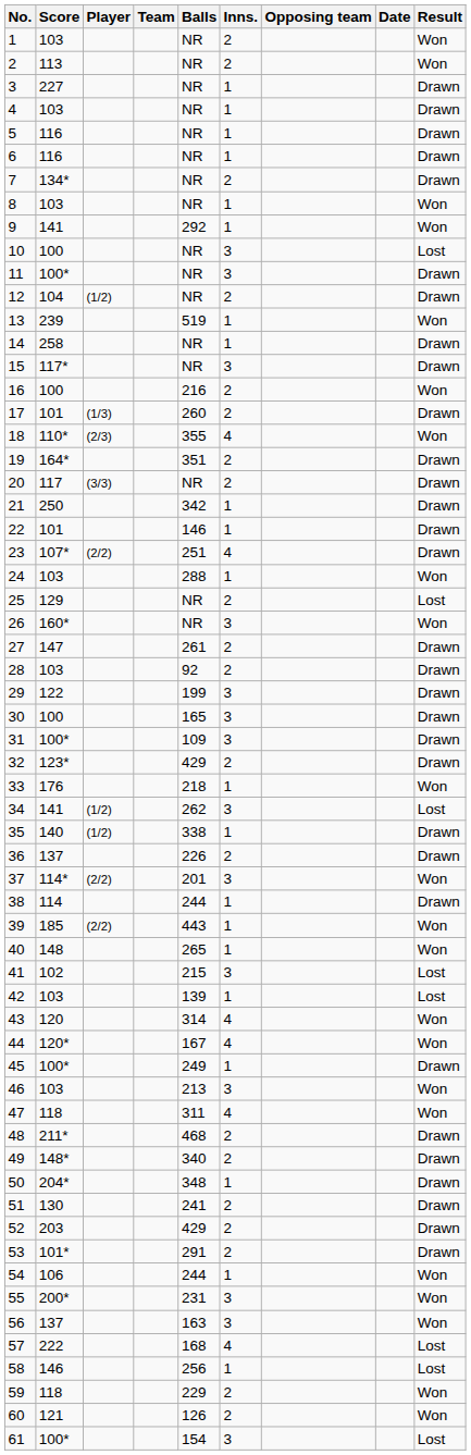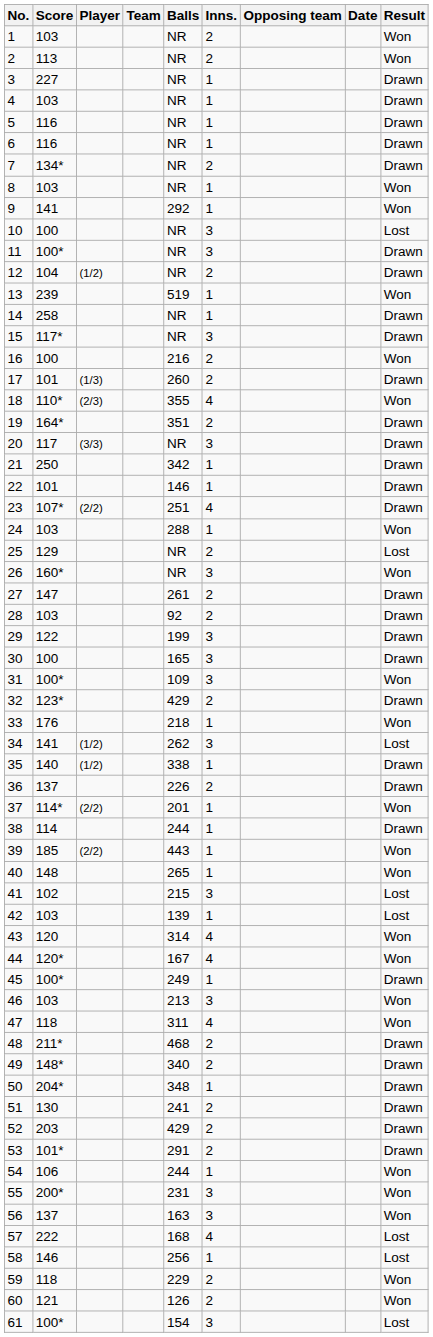 <table class="wikitable sortable" style="font-size:95%">
 <tr>
 <th>No.</th>
 <th>Score</th>
 <th>Player</th>
 <th>Team</th>
 <th>Balls</th>
 <th>Inns.</th>
 <th>Opposing team</th>
 <th>Date</th>
 <th>Result</th>
 </tr>
 <tr>
 <td>1</td>
 <td> 103</td>
 <td></td>
 <td></td>
 <td> NR</td>
 <td>2</td>
 <td></td>
 <td></td>
 <td>Won</td>
 </tr>
 <tr>
 <td>2</td>
 <td> 113</td>
 <td></td>
 <td></td>
 <td> NR</td>
 <td>2</td>
 <td></td>
 <td></td>
 <td>Won</td>
 </tr>
 <tr>
 <td>3</td>
 <td> 227</td>
 <td></td>
 <td></td>
 <td> NR</td>
 <td>1</td>
 <td></td>
 <td></td>
 <td>Drawn</td>
 </tr>
 <tr>
 <td>4</td>
 <td> 103</td>
 <td></td>
 <td></td>
 <td> NR</td>
 <td>1</td>
 <td></td>
 <td></td>
 <td>Drawn</td>
 </tr>
 <tr>
 <td>5</td>
 <td> 116</td>
 <td></td>
 <td></td>
 <td> NR</td>
 <td>1</td>
 <td></td>
 <td></td>
 <td>Drawn</td>
 </tr>
 <tr>
 <td>6</td>
 <td> 116</td>
 <td></td>
 <td></td>
 <td> NR</td>
 <td>1</td>
 <td></td>
 <td></td>
 <td>Drawn</td>
 </tr>
 <tr>
 <td>7</td>
 <td> 134*</td>
 <td></td>
 <td></td>
 <td> NR</td>
 <td>2</td>
 <td></td>
 <td></td>
 <td>Drawn</td>
 </tr>
 <tr>
 <td>8</td>
 <td> 103</td>
 <td></td>
 <td></td>
 <td> NR</td>
 <td>1</td>
 <td></td>
 <td></td>
 <td>Won</td>
 </tr>
 <tr>
 <td>9</td>
 <td> 141</td>
 <td></td>
 <td></td>
 <td> 292</td>
 <td>1</td>
 <td></td>
 <td></td>
 <td>Won</td>
 </tr>
 <tr>
 <td>10</td>
 <td> 100</td>
 <td></td>
 <td></td>
 <td> NR</td>
 <td>3</td>
 <td></td>
 <td></td>
 <td>Lost</td>
 </tr>
 <tr>
 <td>11</td>
 <td> 100*</td>
 <td></td>
 <td></td>
 <td> NR</td>
 <td>3</td>
 <td></td>
 <td></td>
 <td>Drawn</td>
 </tr>
 <tr>
 <td>12</td>
 <td> 104</td>
 <td> <small>(1/2)</small></td>
 <td></td>
 <td> NR</td>
 <td>2</td>
 <td></td>
 <td></td>
 <td>Drawn</td>
 </tr>
 <tr>
 <td>13</td>
 <td> 239</td>
 <td></td>
 <td></td>
 <td> 519</td>
 <td>1</td>
 <td></td>
 <td></td>
 <td>Won</td>
 </tr>
 <tr>
 <td>14</td>
 <td> 258</td>
 <td></td>
 <td></td>
 <td> NR</td>
 <td>1</td>
 <td></td>
 <td></td>
 <td>Drawn</td>
 </tr>
 <tr>
 <td>15</td>
 <td> 117*</td>
 <td></td>
 <td></td>
 <td> NR</td>
 <td>3</td>
 <td></td>
 <td></td>
 <td>Drawn</td>
 </tr>
 <tr>
 <td>16</td>
 <td> 100</td>
 <td></td>
 <td></td>
 <td> 216</td>
 <td>2</td>
 <td></td>
 <td></td>
 <td>Won</td>
 </tr>
 <tr>
 <td>17</td>
 <td> 101</td>
 <td> <small>(1/3)</small></td>
 <td></td>
 <td> 260</td>
 <td>2</td>
 <td></td>
 <td></td>
 <td>Drawn</td>
 </tr>
 <tr>
 <td>18</td>
 <td> 110*</td>
 <td> <small>(2/3)</small></td>
 <td></td>
 <td> 355</td>
 <td>4</td>
 <td></td>
 <td></td>
 <td>Won</td>
 </tr>
 <tr>
 <td>19</td>
 <td> 164*</td>
 <td></td>
 <td></td>
 <td> 351</td>
 <td>2</td>
 <td></td>
 <td></td>
 <td>Drawn</td>
 </tr>
 <tr>
 <td>20</td>
 <td> 117</td>
 <td> <small>(3/3)</small></td>
 <td></td>
 <td> NR</td>
-<td>2</td>
+<td>3</td>
 <td></td>
 <td></td>
 <td>Drawn</td>
 </tr>
 <tr>
 <td>21</td>
 <td> 250</td>
 <td></td>
 <td></td>
 <td> 342</td>
 <td>1</td>
 <td></td>
 <td></td>
 <td>Drawn</td>
 </tr>
 <tr>
 <td>22</td>
 <td> 101</td>
 <td></td>
 <td></td>
 <td> 146</td>
 <td>1</td>
 <td></td>
 <td></td>
 <td>Drawn</td>
 </tr>
 <tr>
 <td>23</td>
 <td> 107*</td>
 <td> <small>(2/2)</small></td>
 <td></td>
 <td> 251</td>
 <td>4</td>
 <td></td>
 <td></td>
 <td>Drawn</td>
 </tr>
 <tr>
 <td>24</td>
 <td> 103</td>
 <td></td>
 <td></td>
 <td> 288</td>
 <td>1</td>
 <td></td>
 <td></td>
 <td>Won</td>
 </tr>
 <tr>
 <td>25</td>
 <td> 129</td>
 <td></td>
 <td></td>
 <td> NR</td>
 <td>2</td>
 <td></td>
 <td></td>
 <td>Lost</td>
 </tr>
 <tr>
 <td>26</td>
 <td> 160*</td>
 <td></td>
 <td></td>
 <td> NR</td>
 <td>3</td>
 <td></td>
 <td></td>
 <td>Won</td>
 </tr>
 <tr>
 <td>27</td>
 <td> 147</td>
 <td></td>
 <td></td>
 <td> 261</td>
 <td>2</td>
 <td></td>
 <td></td>
 <td>Drawn</td>
 </tr>
 <tr>
 <td>28</td>
 <td> 103</td>
 <td></td>
 <td></td>
 <td> 92</td>
 <td>2</td>
 <td></td>
 <td></td>
 <td>Drawn</td>
 </tr>
 <tr>
 <td>29</td>
 <td> 122</td>
 <td></td>
 <td></td>
 <td> 199</td>
 <td>3</td>
 <td></td>
 <td></td>
 <td>Drawn</td>
 </tr>
 <tr>
 <td>30</td>
 <td> 100</td>
 <td></td>
 <td></td>
 <td> 165</td>
 <td>3</td>
 <td></td>
 <td></td>
 <td>Drawn</td>
 </tr>
 <tr>
 <td>31</td>
 <td> 100*</td>
 <td></td>
 <td></td>
 <td> 109</td>
 <td>3</td>
 <td></td>
 <td></td>
-<td>Drawn</td>
+<td>Won</td>
 </tr>
 <tr>
 <td>32</td>
 <td> 123*</td>
 <td></td>
 <td></td>
 <td> 429</td>
 <td>2</td>
 <td></td>
 <td></td>
 <td>Drawn</td>
 </tr>
 <tr>
 <td>33</td>
 <td> 176</td>
 <td></td>
 <td></td>
 <td> 218</td>
 <td>1</td>
 <td></td>
 <td></td>
 <td>Won</td>
 </tr>
 <tr>
 <td>34</td>
 <td> 141</td>
 <td> <small>(1/2)</small></td>
 <td></td>
 <td> 262</td>
 <td>3</td>
 <td></td>
 <td></td>
 <td>Lost</td>
 </tr>
 <tr>
 <td>35</td>
 <td> 140</td>
 <td> <small>(1/2)</small></td>
 <td></td>
 <td> 338</td>
 <td>1</td>
 <td></td>
 <td></td>
 <td>Drawn</td>
 </tr>
 <tr>
 <td>36</td>
 <td> 137</td>
 <td></td>
 <td></td>
 <td> 226</td>
 <td>2</td>
 <td></td>
 <td></td>
 <td>Drawn</td>
 </tr>
 <tr>
 <td>37</td>
 <td> 114*</td>
 <td> <small>(2/2)</small></td>
 <td></td>
 <td> 201</td>
-<td>3</td>
+<td>1</td>
 <td></td>
 <td></td>
 <td>Won</td>
 </tr>
 <tr>
 <td>38</td>
 <td> 114</td>
 <td></td>
 <td></td>
 <td> 244</td>
 <td>1</td>
 <td></td>
 <td></td>
 <td>Drawn</td>
 </tr>
 <tr>
 <td>39</td>
 <td> 185</td>
 <td> <small>(2/2)</small></td>
 <td></td>
 <td> 443</td>
 <td>1</td>
 <td></td>
 <td></td>
 <td>Won</td>
 </tr>
 <tr>
 <td>40</td>
 <td> 148</td>
 <td></td>
 <td></td>
 <td> 265</td>
 <td>1</td>
 <td></td>
 <td></td>
 <td>Won</td>
 </tr>
 <tr>
 <td>41</td>
 <td> 102</td>
 <td></td>
 <td></td>
 <td> 215</td>
 <td>3</td>
 <td></td>
 <td></td>
 <td>Lost</td>
 </tr>
 <tr>
 <td>42</td>
 <td> 103</td>
 <td></td>
 <td></td>
 <td> 139</td>
 <td>1</td>
 <td></td>
 <td></td>
 <td>Lost</td>
 </tr>
 <tr>
 <td>43</td>
 <td> 120</td>
 <td></td>
 <td></td>
 <td> 314</td>
 <td>4</td>
 <td></td>
 <td></td>
 <td>Won</td>
 </tr>
 <tr>
 <td>44</td>
 <td> 120*</td>
 <td></td>
 <td></td>
 <td> 167</td>
 <td>4</td>
 <td></td>
 <td></td>
 <td>Won</td>
 </tr>
 <tr>
 <td>45</td>
 <td> 100*</td>
 <td></td>
 <td></td>
 <td> 249</td>
 <td>1</td>
 <td></td>
 <td></td>
 <td>Drawn</td>
 </tr>
 <tr>
 <td>46</td>
 <td> 103</td>
 <td></td>
 <td></td>
 <td> 213</td>
 <td>3</td>
 <td></td>
 <td></td>
 <td>Won</td>
 </tr>
 <tr>
 <td>47</td>
 <td> 118</td>
 <td></td>
 <td></td>
 <td> 311</td>
 <td>4</td>
 <td></td>
 <td></td>
 <td>Won</td>
 </tr>
 <tr>
 <td>48</td>
 <td> 211*</td>
 <td></td>
 <td></td>
 <td> 468</td>
 <td>2</td>
 <td></td>
 <td></td>
 <td>Drawn</td>
 </tr>
 <tr>
 <td>49</td>
 <td> 148*</td>
 <td></td>
 <td></td>
 <td> 340</td>
 <td>2</td>
 <td></td>
 <td></td>
 <td>Drawn</td>
 </tr>
 <tr>
 <td>50</td>
 <td> 204*</td>
 <td></td>
 <td></td>
 <td> 348</td>
 <td>1</td>
 <td></td>
 <td></td>
 <td>Drawn</td>
 </tr>
 <tr>
 <td>51</td>
 <td> 130</td>
 <td></td>
 <td></td>
 <td> 241</td>
 <td>2</td>
 <td></td>
 <td></td>
 <td>Drawn</td>
 </tr>
 <tr>
 <td>52</td>
 <td> 203</td>
 <td></td>
 <td></td>
 <td> 429</td>
 <td>2</td>
 <td></td>
 <td></td>
 <td>Drawn</td>
 </tr>
 <tr>
 <td>53</td>
 <td> 101*</td>
 <td></td>
 <td></td>
 <td> 291</td>
 <td>2</td>
 <td></td>
 <td></td>
 <td>Drawn</td>
 </tr>
 <tr>
 <td>54</td>
 <td> 106</td>
 <td></td>
 <td></td>
 <td> 244</td>
 <td>1</td>
 <td></td>
 <td></td>
 <td>Won</td>
 </tr>
 <tr>
 <td>55</td>
 <td> 200*</td>
 <td></td>
 <td></td>
 <td> 231</td>
 <td>3</td>
 <td></td>
 <td></td>
 <td>Won</td>
 </tr>
 <tr>
 <td>56</td>
 <td> 137</td>
 <td></td>
 <td></td>
 <td> 163</td>
 <td>3</td>
 <td></td>
 <td></td>
 <td>Won</td>
 </tr>
 <tr>
 <td>57</td>
 <td> 222</td>
 <td></td>
 <td></td>
 <td> 168</td>
 <td>4</td>
 <td></td>
 <td></td>
 <td>Lost</td>
 </tr>
 <tr>
 <td>58</td>
 <td> 146</td>
 <td></td>
 <td></td>
 <td> 256</td>
 <td>1</td>
 <td></td>
 <td></td>
 <td>Lost</td>
 </tr>
 <tr>
 <td>59</td>
 <td> 118</td>
 <td></td>
 <td></td>
 <td> 229</td>
 <td>2</td>
 <td></td>
 <td></td>
 <td>Won</td>
 </tr>
 <tr>
 <td>60</td>
 <td> 121</td>
 <td></td>
 <td></td>
 <td> 126</td>
 <td>2</td>
 <td></td>
 <td></td>
 <td>Won</td>
 </tr>
 <tr>
 <td>61</td>
 <td> 100*</td>
 <td></td>
 <td></td>
 <td> 154</td>
 <td>3</td>
 <td></td>
 <td></td>
 <td>Lost</td>
 </tr>
 </table>
